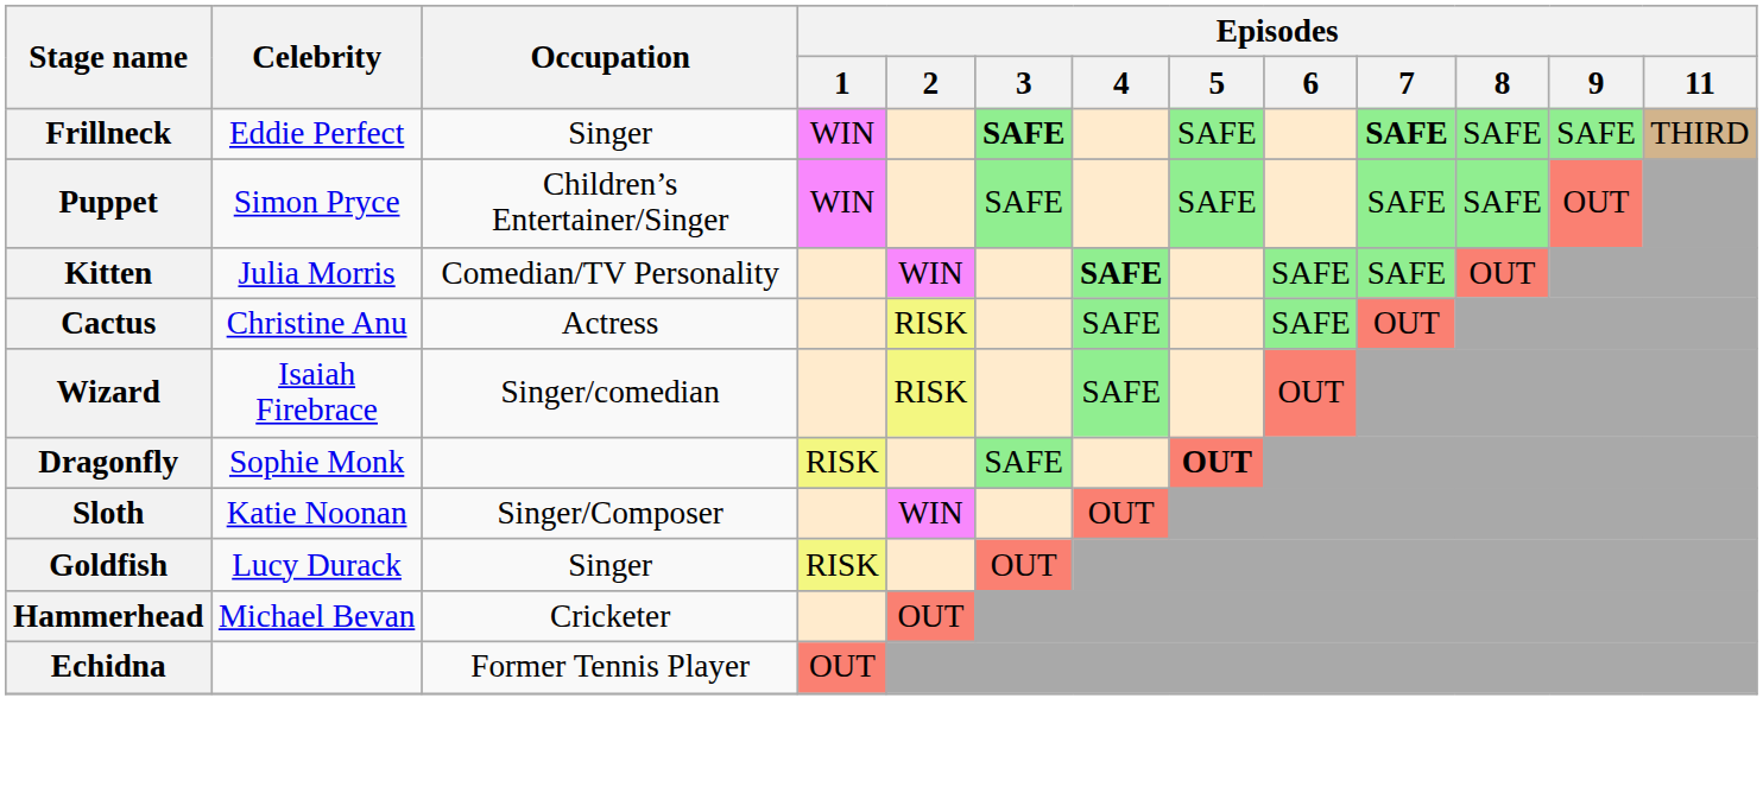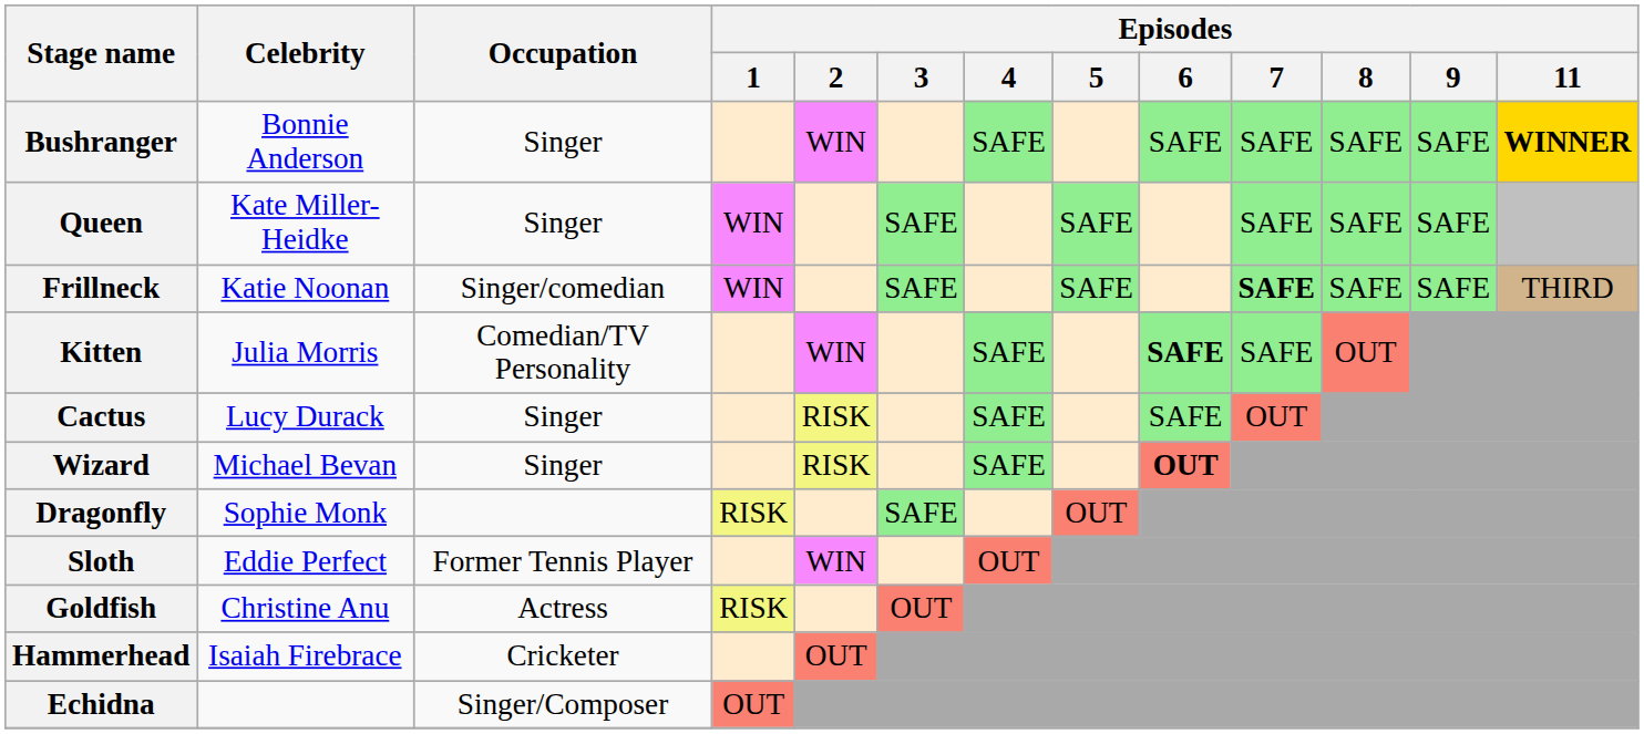 <table class="wikitable" style="text-align:center; ">
 <tr>
 <th rowspan=2>Stage name</th>
 <th rowspan=2>Celebrity</th>
 <th rowspan=2>Occupation</th>
 <th colspan="10">Episodes</th>
 </tr>
 <tr>
 <th textalign=centre>1</th>
 <th>2</th>
 <th>3</th>
 <th>4</th>
 <th>5</th>
 <th>6</th>
 <th>7</th>
 <th>8</th>
 <th>9</th>
 <th>11</th>
 </tr>
 <tr>
-<th>Frillneck</th>
-<td><a href='#'>Eddie Perfect</a></td>
+<th>Bushranger</th>
+<td><a href='#'>Bonnie Anderson</a></td>
+<td>Singer</td>
+<td bgcolor="#FFEBCD"></td>
+<td bgcolor="#F888FD">WIN</td>
+<td bgcolor="#FFEBCD"></td>
+<td bgcolor=lightgreen>SAFE</td>
+<td bgcolor="#FFEBCD"></td>
+<td bgcolor=lightgreen>SAFE</td>
+<td bgcolor=lightgreen>SAFE</td>
+<td bgcolor=lightgreen>SAFE</td>
+<td bgcolor=lightgreen>SAFE</td>
+<td bgcolor=gold><strong>WINNER</strong></td>
+</tr>
+<tr>
+<th>Queen</th>
+<td><a href='#'>Kate Miller-Heidke</a></td>
 <td>Singer</td>
 <td bgcolor="#F888FD">WIN</td>
 <td bgcolor="#FFEBCD"></td>
-<td bgcolor=lightgreen><strong>SAFE</strong></td>
+<td bgcolor=lightgreen>SAFE</td>
+<td bgcolor="#FFEBCD"></td>
+<td bgcolor=lightgreen>SAFE</td>
+<td bgcolor="#FFEBCD"></td>
+<td bgcolor=lightgreen>SAFE</td>
+<td bgcolor=lightgreen>SAFE</td>
+<td bgcolor=lightgreen>SAFE</td>
+<td bgcolor=silver></td>
+</tr>
+<tr>
+<th>Frillneck</th>
+<td><a href='#'>Katie Noonan</a></td>
+<td>Singer/comedian</td>
+<td bgcolor="#F888FD">WIN</td>
+<td bgcolor="#FFEBCD"></td>
+<td bgcolor=lightgreen>SAFE</td>
 <td bgcolor="#FFEBCD"></td>
 <td bgcolor=lightgreen>SAFE</td>
 <td bgcolor="#FFEBCD"></td>
 <td bgcolor=lightgreen><strong>SAFE</strong></td>
 <td bgcolor=lightgreen>SAFE</td>
 <td bgcolor=lightgreen>SAFE</td>
 <td bgcolor=tan>THIRD</td>
 </tr>
 <tr>
-<th>Puppet</th>
-<td><a href='#'>Simon Pryce</a></td>
-<td>Children’s Entertainer/Singer</td>
-<td bgcolor="#F888FD">WIN</td>
-<td bgcolor="#FFEBCD"></td>
-<td bgcolor=lightgreen>SAFE</td>
-<td bgcolor="#FFEBCD"></td>
-<td bgcolor=lightgreen>SAFE</td>
-<td bgcolor="#FFEBCD"></td>
-<td bgcolor=lightgreen>SAFE</td>
-<td bgcolor=lightgreen>SAFE</td>
-<td bgcolor=salmon>OUT</td>
-<td bgcolor="darkgrey"></td>
-</tr>
-<tr>
 <th>Kitten</th>
 <td><a href='#'>Julia Morris</a></td>
 <td>Comedian/TV Personality</td>
 <td bgcolor="#FFEBCD"></td>
 <td bgcolor="#F888FD">WIN</td>
 <td bgcolor="#FFEBCD"></td>
+<td bgcolor=lightgreen>SAFE</td>
+<td bgcolor="#FFEBCD"></td>
 <td bgcolor=lightgreen><strong>SAFE</strong></td>
-<td bgcolor="#FFEBCD"></td>
-<td bgcolor=lightgreen>SAFE</td>
 <td bgcolor=lightgreen>SAFE</td>
 <td bgcolor=salmon>OUT</td>
 <td bgcolor="darkgrey" colspan="2"></td>
 </tr>
 <tr>
 <th>Cactus</th>
-<td><a href='#'>Christine Anu</a></td>
-<td>Actress</td>
+<td><a href='#'>Lucy Durack</a></td>
+<td>Singer</td>
 <td bgcolor="#FFEBCD"></td>
 <td bgcolor="#F3F781">RISK</td>
 <td bgcolor="#FFEBCD"></td>
 <td bgcolor=lightgreen>SAFE</td>
 <td bgcolor="#FFEBCD"></td>
 <td bgcolor=lightgreen>SAFE</td>
 <td bgcolor=salmon>OUT</td>
 <td bgcolor="darkgrey" colspan="3"></td>
 </tr>
 <tr>
 <th>Wizard</th>
-<td><a href='#'>Isaiah Firebrace</a></td>
-<td>Singer/comedian</td>
+<td><a href='#'>Michael Bevan</a></td>
+<td>Singer</td>
 <td bgcolor="#FFEBCD"></td>
 <td bgcolor="#F3F781">RISK</td>
 <td bgcolor="#FFEBCD"></td>
 <td bgcolor=lightgreen>SAFE</td>
 <td bgcolor="#FFEBCD"></td>
-<td bgcolor=salmon>OUT</td>
+<td bgcolor=salmon><strong>OUT</strong></td>
 <td bgcolor="darkgrey" colspan="4"></td>
 </tr>
 <tr>
 <th>Dragonfly</th>
 <td><a href='#'>Sophie Monk</a></td>
 <td></td>
 <td bgcolor="#F3F781">RISK</td>
 <td bgcolor="#FFEBCD"></td>
 <td bgcolor=lightgreen>SAFE</td>
 <td bgcolor="#FFEBCD"></td>
-<td bgcolor=salmon><strong>OUT</strong></td>
+<td bgcolor=salmon>OUT</td>
 <td bgcolor="darkgrey" colspan="5"></td>
 </tr>
 <tr>
 <th>Sloth</th>
-<td><a href='#'>Katie Noonan</a></td>
-<td>Singer/Composer</td>
+<td><a href='#'>Eddie Perfect</a></td>
+<td>Former Tennis Player</td>
 <td bgcolor="#FFEBCD"></td>
 <td bgcolor="#F888FD">WIN</td>
 <td bgcolor="#FFEBCD"></td>
 <td bgcolor=salmon>OUT</td>
 <td bgcolor="darkgrey" colspan="6"></td>
 </tr>
 <tr>
 <th>Goldfish</th>
-<td><a href='#'>Lucy Durack</a></td>
-<td>Singer</td>
+<td><a href='#'>Christine Anu</a></td>
+<td>Actress</td>
 <td bgcolor="#F3F781">RISK</td>
 <td bgcolor="#FFEBCD"></td>
 <td bgcolor=salmon>OUT</td>
 <td bgcolor="darkgrey" colspan="7"></td>
 </tr>
 <tr>
 <th>Hammerhead</th>
-<td><a href='#'>Michael Bevan</a></td>
+<td><a href='#'>Isaiah Firebrace</a></td>
 <td>Cricketer</td>
 <td bgcolor="#FFEBCD"></td>
 <td bgcolor=salmon>OUT</td>
 <td bgcolor="darkgrey" colspan="8"></td>
 </tr>
 <tr>
 <th>Echidna</th>
 <td></td>
-<td>Former Tennis Player</td>
+<td>Singer/Composer</td>
 <td bgcolor=salmon>OUT</td>
 <td bgcolor="darkgrey" colspan="9"></td>
 </tr>
 <tr>
 </tr>
 </table>
